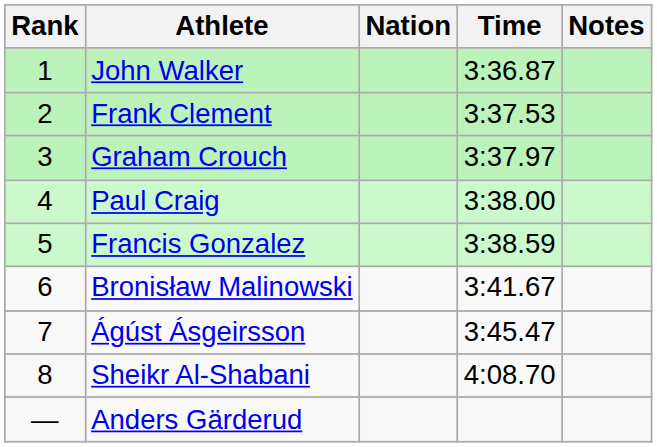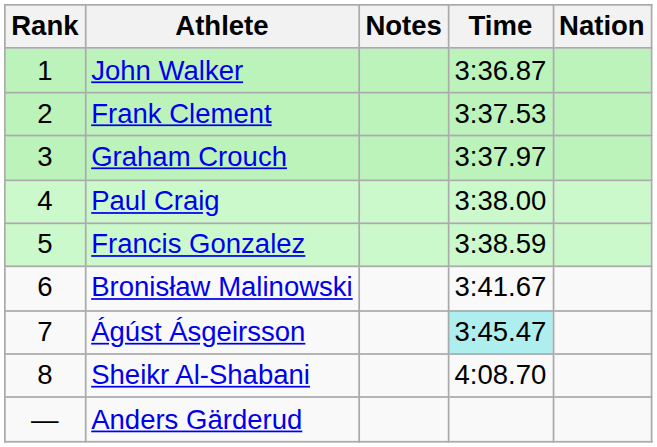 <table class="wikitable sortable" style="text-align:center">
 <tr>
 <th>Rank</th>
 <th>Athlete</th>
+<th>Notes</th>
+<th>Time</th>
 <th>Nation</th>
-<th>Time</th>
-<th>Notes</th>
 </tr>
 <tr style="background:#bbf3bb;">
 <td>1</td>
 <td align=left><a href='#'>John Walker</a></td>
+<td></td>
+<td>3:36.87</td>
 <td align=left></td>
-<td>3:36.87</td>
-<td></td>
 </tr>
 <tr style="background:#bbf3bb;">
 <td>2</td>
 <td align=left><a href='#'>Frank Clement</a></td>
+<td></td>
+<td>3:37.53</td>
 <td align=left></td>
-<td>3:37.53</td>
-<td></td>
 </tr>
 <tr style="background:#bbf3bb;">
 <td>3</td>
 <td align=left><a href='#'>Graham Crouch</a></td>
+<td></td>
+<td>3:37.97</td>
 <td align=left></td>
-<td>3:37.97</td>
-<td></td>
 </tr>
 <tr style="background:#ccf9cc;">
 <td>4</td>
 <td align=left><a href='#'>Paul Craig</a></td>
+<td></td>
+<td>3:38.00</td>
 <td align=left></td>
-<td>3:38.00</td>
-<td></td>
 </tr>
 <tr style="background:#ccf9cc;">
 <td>5</td>
 <td align=left><a href='#'>Francis Gonzalez</a></td>
+<td></td>
+<td>3:38.59</td>
 <td align=left></td>
-<td>3:38.59</td>
-<td></td>
 </tr>
 <tr>
 <td>6</td>
 <td align=left><a href='#'>Bronisław Malinowski</a></td>
+<td></td>
+<td>3:41.67</td>
 <td align=left></td>
-<td>3:41.67</td>
-<td></td>
 </tr>
 <tr>
 <td>7</td>
 <td align=left><a href='#'>Ágúst Ásgeirsson</a></td>
+<td></td>
+<td style="background: paleturquoise;">3:45.47</td>
 <td align=left></td>
-<td>3:45.47</td>
-<td></td>
 </tr>
 <tr>
 <td>8</td>
 <td align=left><a href='#'>Sheikr Al-Shabani</a></td>
+<td></td>
+<td>4:08.70</td>
 <td align=left></td>
-<td>4:08.70</td>
-<td></td>
 </tr>
 <tr>
 <td data-sort-value=9>—</td>
 <td align=left><a href='#'>Anders Gärderud</a></td>
-<td align=left></td>
 <td></td>
 <td></td>
+<td align=left></td>
 </tr>
 </table>
